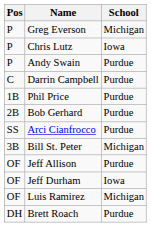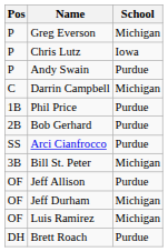 <table class=wikitable>
 <tr>
 <th>Pos</th>
 <th>Name</th>
 <th>School</th>
 </tr>
 <tr>
 <td>P</td>
 <td>Greg Everson</td>
 <td>Michigan</td>
 </tr>
 <tr>
 <td>P</td>
 <td>Chris Lutz</td>
 <td>Iowa</td>
 </tr>
 <tr>
 <td>P</td>
 <td>Andy Swain</td>
 <td>Purdue</td>
 </tr>
 <tr>
 <td>C</td>
 <td>Darrin Campbell</td>
-<td>Purdue</td>
+<td>Michigan</td>
 </tr>
 <tr>
 <td>1B</td>
 <td>Phil Price</td>
 <td>Purdue</td>
 </tr>
 <tr>
 <td>2B</td>
 <td>Bob Gerhard</td>
 <td>Purdue</td>
 </tr>
 <tr>
 <td>SS</td>
 <td><a href='#'>Arci Cianfrocco</a></td>
 <td>Purdue</td>
 </tr>
 <tr>
 <td>3B</td>
 <td>Bill St. Peter</td>
 <td>Michigan</td>
 </tr>
 <tr>
 <td>OF</td>
 <td>Jeff Allison</td>
 <td>Purdue</td>
 </tr>
 <tr>
 <td>OF</td>
 <td>Jeff Durham</td>
-<td>Iowa</td>
+<td>Michigan</td>
 </tr>
 <tr>
 <td>OF</td>
 <td>Luis Ramirez</td>
 <td>Michigan</td>
 </tr>
 <tr>
 <td>DH</td>
 <td>Brett Roach</td>
 <td>Purdue</td>
 </tr>
 </table>
